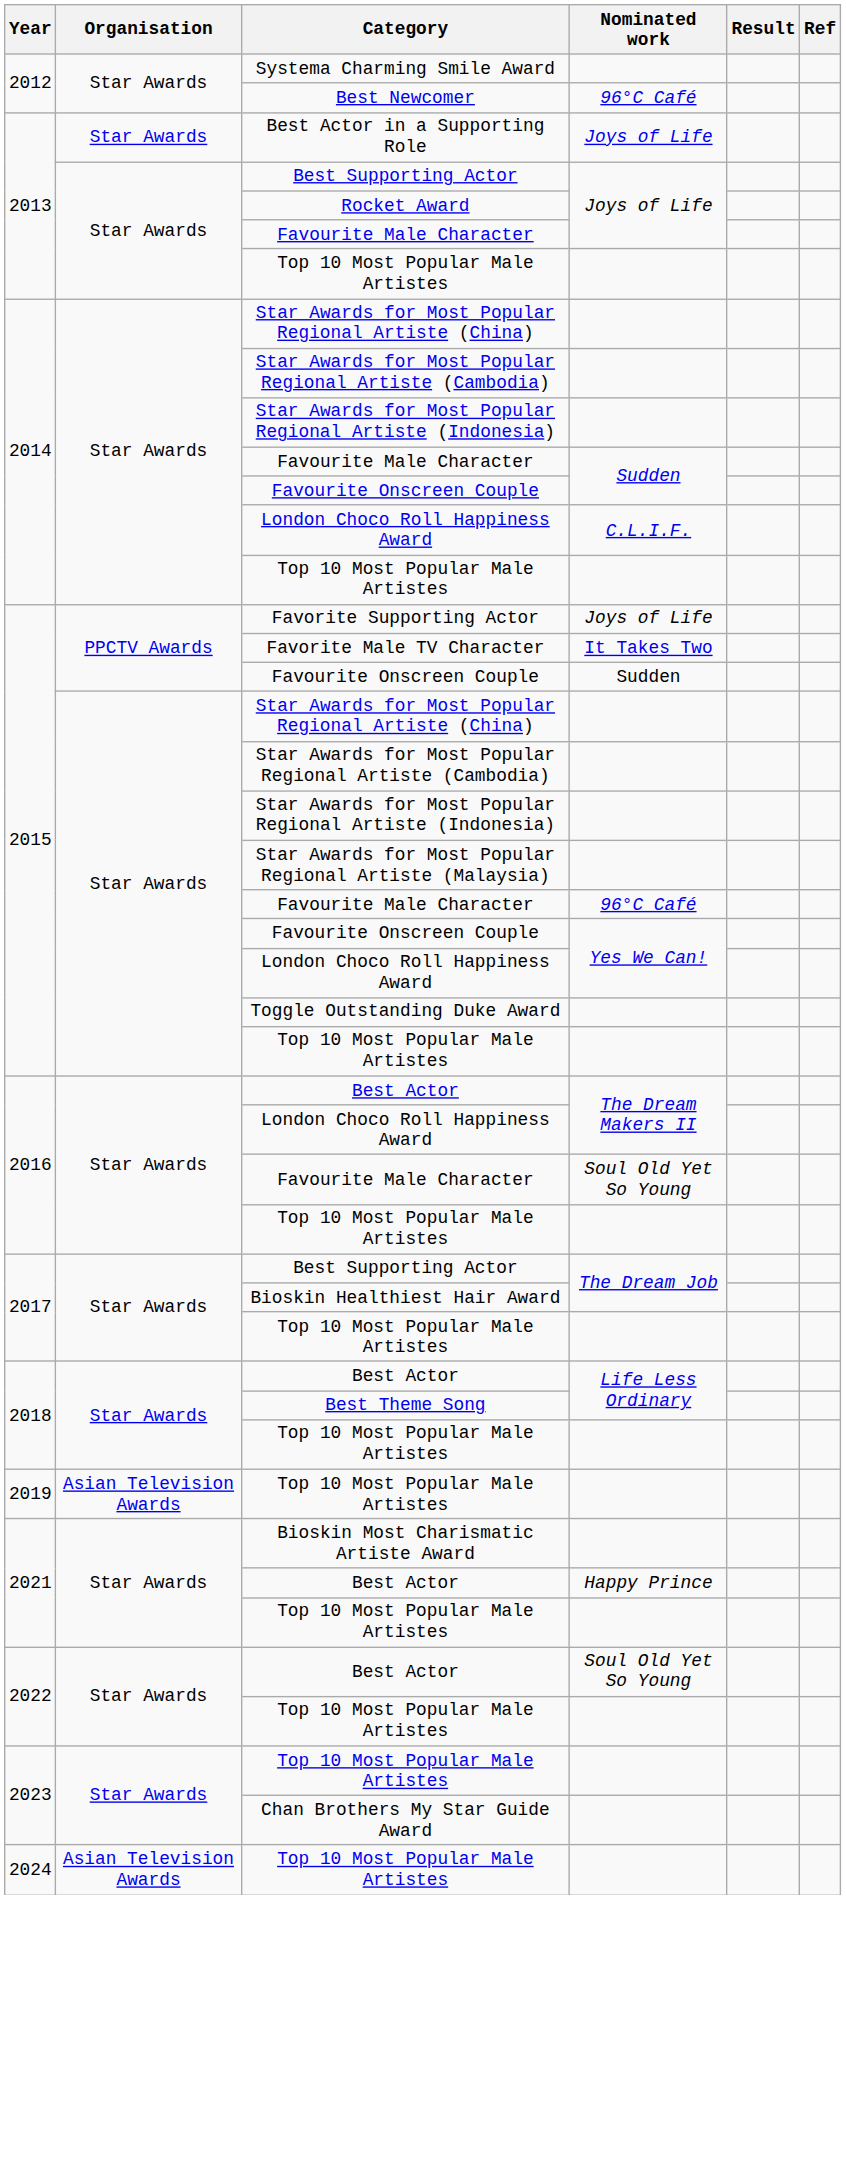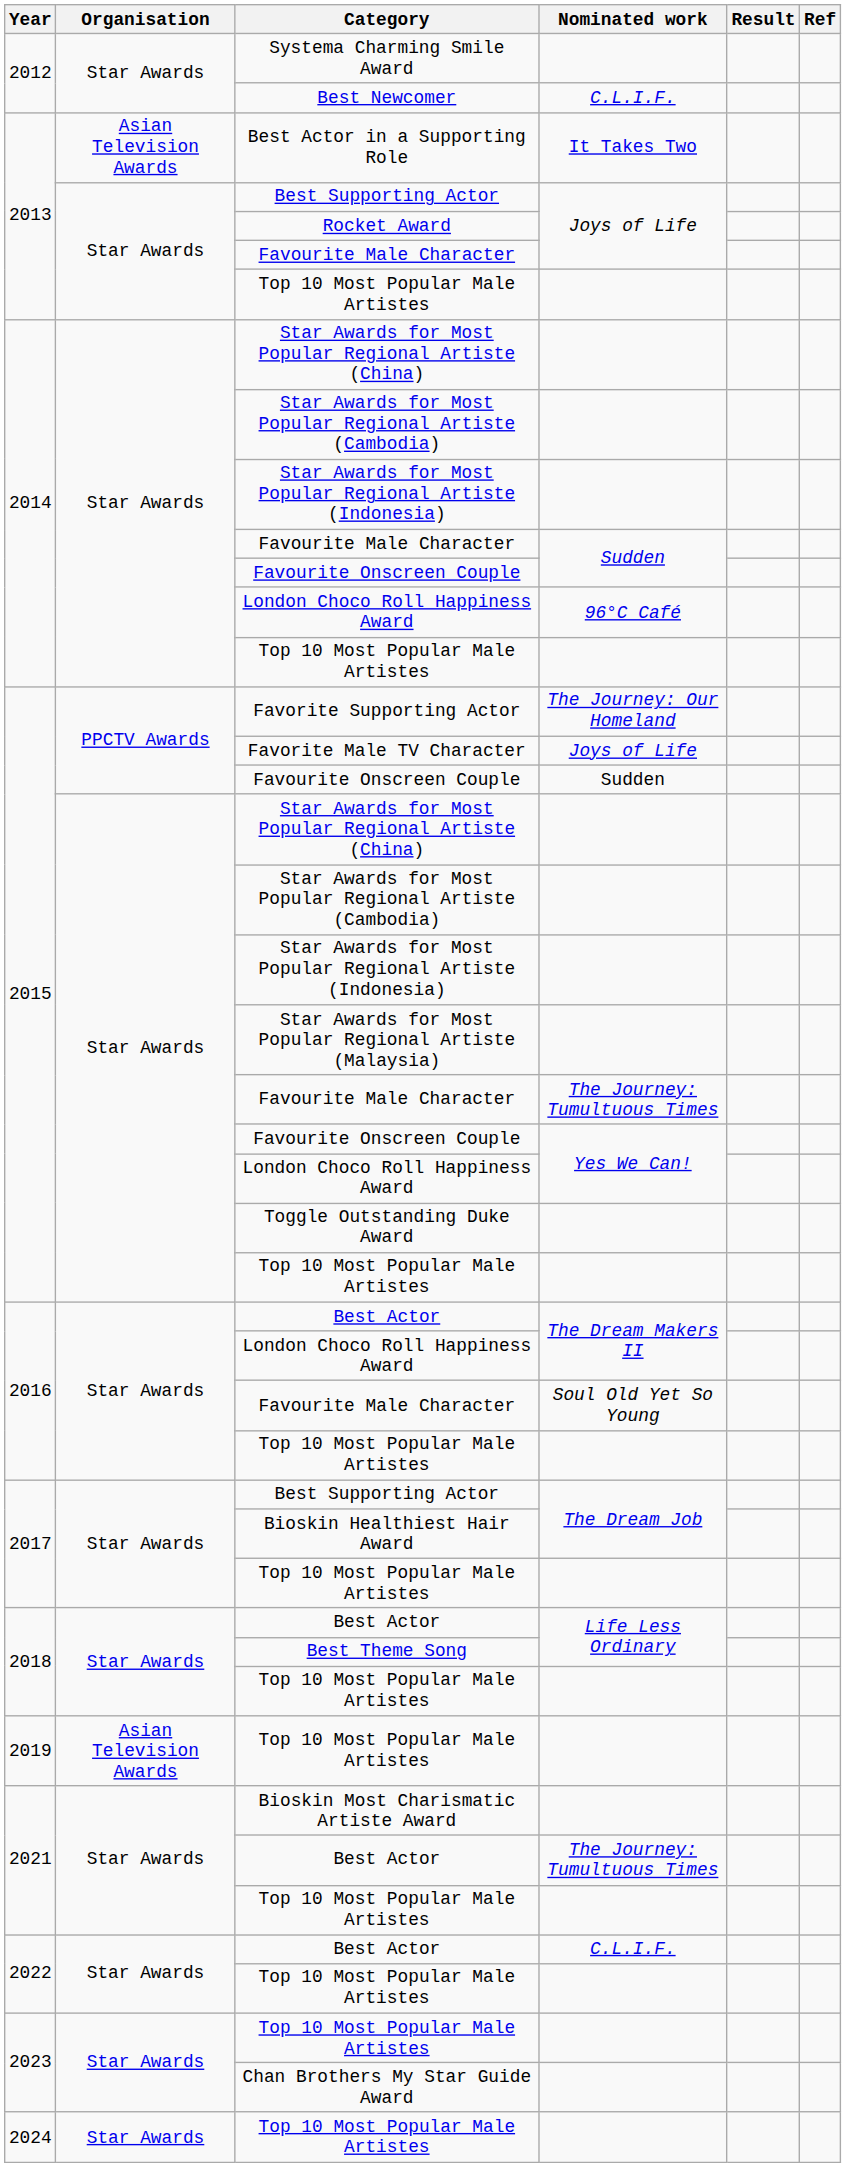 <table class="wikitable sortable" style="text-align: center;">
 <tr>
 <th>Year</th>
 <th>Organisation</th>
 <th>Category</th>
 <th>Nominated work</th>
 <th>Result</th>
 <th class="unsortable">Ref</th>
 </tr>
 <tr>
 <td rowspan="2">2012</td>
 <td rowspan="2">Star Awards</td>
 <td>Systema Charming Smile Award</td>
 <td></td>
 <td></td>
 <td></td>
 </tr>
 <tr>
 <td><a href='#'>Best Newcomer</a></td>
-<td><em><a href='#'>96°C Café</a></em> </td>
+<td><em><a href='#'>C.L.I.F.</a></em> </td>
 <td></td>
 <td></td>
 </tr>
 <tr>
 <td rowspan="5">2013</td>
-<td><a href='#'>Star Awards</a></td>
+<td><a href='#'>Asian Television Awards</a></td>
 <td>Best Actor in a Supporting Role</td>
-<td><em><a href='#'>Joys of Life</a></em> </td>
+<td><a href='#'>It Takes Two</a> </td>
 <td></td>
 <td></td>
 </tr>
 <tr>
 <td rowspan="4">Star Awards</td>
 <td><a href='#'>Best Supporting Actor</a></td>
 <td rowspan="3"><em>Joys of Life</em> </td>
 <td></td>
 <td></td>
 </tr>
 <tr>
 <td><a href='#'>Rocket Award</a></td>
 <td></td>
 <td></td>
 </tr>
 <tr>
 <td><a href='#'>Favourite Male Character</a></td>
 <td></td>
 <td></td>
 </tr>
 <tr>
 <td>Top 10 Most Popular Male Artistes</td>
 <td></td>
 <td></td>
 <td></td>
 </tr>
 <tr>
 <td rowspan="7">2014</td>
 <td rowspan="7">Star Awards</td>
 <td><a href='#'>Star Awards for Most Popular Regional Artiste</a> (<a href='#'>China</a>)</td>
 <td></td>
 <td></td>
 <td></td>
 </tr>
 <tr>
 <td><a href='#'>Star Awards for Most Popular Regional Artiste</a> (<a href='#'>Cambodia</a>)</td>
 <td></td>
 <td></td>
 <td></td>
 </tr>
 <tr>
 <td><a href='#'>Star Awards for Most Popular Regional Artiste</a> (<a href='#'>Indonesia</a>)</td>
 <td></td>
 <td></td>
 <td></td>
 </tr>
 <tr>
 <td>Favourite Male Character</td>
 <td rowspan="2"><em><a href='#'>Sudden</a></em> </td>
 <td></td>
 <td></td>
 </tr>
 <tr>
 <td><a href='#'>Favourite Onscreen Couple</a> </td>
 <td></td>
 <td></td>
 </tr>
 <tr>
 <td><a href='#'>London Choco Roll Happiness Award</a></td>
-<td><em><a href='#'>C.L.I.F.</a></em> </td>
+<td><em><a href='#'>96°C Café</a></em> </td>
 <td></td>
 <td></td>
 </tr>
 <tr>
 <td>Top 10 Most Popular Male Artistes</td>
 <td></td>
 <td></td>
 <td></td>
 </tr>
 <tr>
 <td rowspan="12">2015</td>
 <td rowspan="3"><a href='#'>PPCTV Awards</a></td>
 <td>Favorite Supporting Actor</td>
-<td><em>Joys of Life</em> </td>
+<td><em><a href='#'>The Journey: Our Homeland</a></em> </td>
 <td></td>
 <td></td>
 </tr>
 <tr>
 <td>Favorite Male TV Character</td>
-<td><a href='#'>It Takes Two</a> </td>
+<td><em><a href='#'>Joys of Life</a></em> </td>
 <td></td>
 <td></td>
 </tr>
 <tr>
 <td>Favourite Onscreen Couple </td>
 <td>Sudden </td>
 <td></td>
 <td></td>
 </tr>
 <tr>
 <td rowspan="9">Star Awards</td>
 <td><a href='#'>Star Awards for Most Popular Regional Artiste</a> (<a href='#'>China</a>)</td>
 <td></td>
 <td></td>
 <td></td>
 </tr>
 <tr>
 <td>Star Awards for Most Popular Regional Artiste (Cambodia)</td>
 <td></td>
 <td></td>
 <td></td>
 </tr>
 <tr>
 <td>Star Awards for Most Popular Regional Artiste (Indonesia)</td>
 <td></td>
 <td></td>
 <td></td>
 </tr>
 <tr>
 <td>Star Awards for Most Popular Regional Artiste (Malaysia)</td>
 <td></td>
 <td></td>
 <td></td>
 </tr>
 <tr>
 <td>Favourite Male Character</td>
-<td><em><a href='#'>96°C Café</a></em> </td>
+<td><em><a href='#'>The Journey: Tumultuous Times</a></em> </td>
 <td></td>
 <td></td>
 </tr>
 <tr>
 <td>Favourite Onscreen Couple </td>
 <td rowspan="2"><em><a href='#'>Yes We Can!</a></em> </td>
 <td></td>
 <td></td>
 </tr>
 <tr>
 <td>London Choco Roll Happiness Award</td>
 <td></td>
 <td></td>
 </tr>
 <tr>
 <td>Toggle Outstanding Duke Award</td>
 <td></td>
 <td></td>
 <td></td>
 </tr>
 <tr>
 <td>Top 10 Most Popular Male Artistes</td>
 <td></td>
 <td></td>
 <td></td>
 </tr>
 <tr>
 <td rowspan="4">2016</td>
 <td rowspan="4">Star Awards</td>
 <td><a href='#'>Best Actor</a></td>
 <td rowspan="2"><em><a href='#'>The Dream Makers II</a></em> </td>
 <td></td>
 <td></td>
 </tr>
 <tr>
 <td>London Choco Roll Happiness Award</td>
 <td></td>
 <td></td>
 </tr>
 <tr>
 <td>Favourite Male Character</td>
 <td><em>Soul Old Yet So Young</em> </td>
 <td></td>
 <td></td>
 </tr>
 <tr>
 <td>Top 10 Most Popular Male Artistes</td>
 <td></td>
 <td></td>
 <td></td>
 </tr>
 <tr>
 <td rowspan="3">2017</td>
 <td rowspan="3">Star Awards</td>
 <td>Best Supporting Actor</td>
 <td rowspan="2"><em><a href='#'>The Dream Job</a></em> </td>
 <td></td>
 <td></td>
 </tr>
 <tr>
 <td>Bioskin Healthiest Hair Award</td>
 <td></td>
 <td></td>
 </tr>
 <tr>
 <td>Top 10 Most Popular Male Artistes</td>
 <td></td>
 <td></td>
 <td></td>
 </tr>
 <tr>
 <td rowspan="3">2018</td>
 <td rowspan="3"><a href='#'>Star Awards</a></td>
 <td>Best Actor</td>
 <td rowspan="2"><em><a href='#'>Life Less Ordinary</a></em> </td>
 <td></td>
 <td></td>
 </tr>
 <tr>
 <td><a href='#'>Best Theme Song</a></td>
 <td></td>
 <td></td>
 </tr>
 <tr>
 <td>Top 10 Most Popular Male Artistes</td>
 <td></td>
 <td></td>
 <td></td>
 </tr>
 <tr>
 <td>2019</td>
 <td><a href='#'>Asian Television Awards</a></td>
 <td>Top 10 Most Popular Male Artistes</td>
 <td></td>
 <td></td>
 <td></td>
 </tr>
 <tr>
 <td rowspan="3">2021</td>
 <td rowspan="3">Star Awards</td>
 <td>Bioskin Most Charismatic Artiste Award</td>
 <td></td>
 <td></td>
 <td></td>
 </tr>
 <tr>
 <td>Best Actor</td>
-<td><em>Happy Prince</em> </td>
+<td><em><a href='#'>The Journey: Tumultuous Times</a></em> </td>
 <td></td>
 <td></td>
 </tr>
 <tr>
 <td>Top 10 Most Popular Male Artistes</td>
 <td></td>
 <td></td>
 <td></td>
 </tr>
 <tr>
 <td rowspan="2">2022</td>
 <td rowspan="2">Star Awards</td>
 <td>Best Actor</td>
-<td><em>Soul Old Yet So Young</em> </td>
+<td><em><a href='#'>C.L.I.F.</a></em> </td>
 <td></td>
 <td></td>
 </tr>
 <tr>
 <td>Top 10 Most Popular Male Artistes</td>
 <td></td>
 <td></td>
 <td></td>
 </tr>
 <tr>
 <td rowspan="2">2023</td>
 <td rowspan="2"><a href='#'>Star Awards</a></td>
 <td><a href='#'>Top 10 Most Popular Male Artistes</a></td>
 <td></td>
 <td></td>
 <td></td>
 </tr>
 <tr>
 <td>Chan Brothers My Star Guide Award</td>
 <td></td>
 <td></td>
 <td></td>
 </tr>
 <tr>
 <td>2024</td>
-<td><a href='#'>Asian Television Awards</a></td>
+<td><a href='#'>Star Awards</a></td>
 <td><a href='#'>Top 10 Most Popular Male Artistes</a></td>
 <td></td>
 <td></td>
 <td></td>
 </tr>
 </table>
